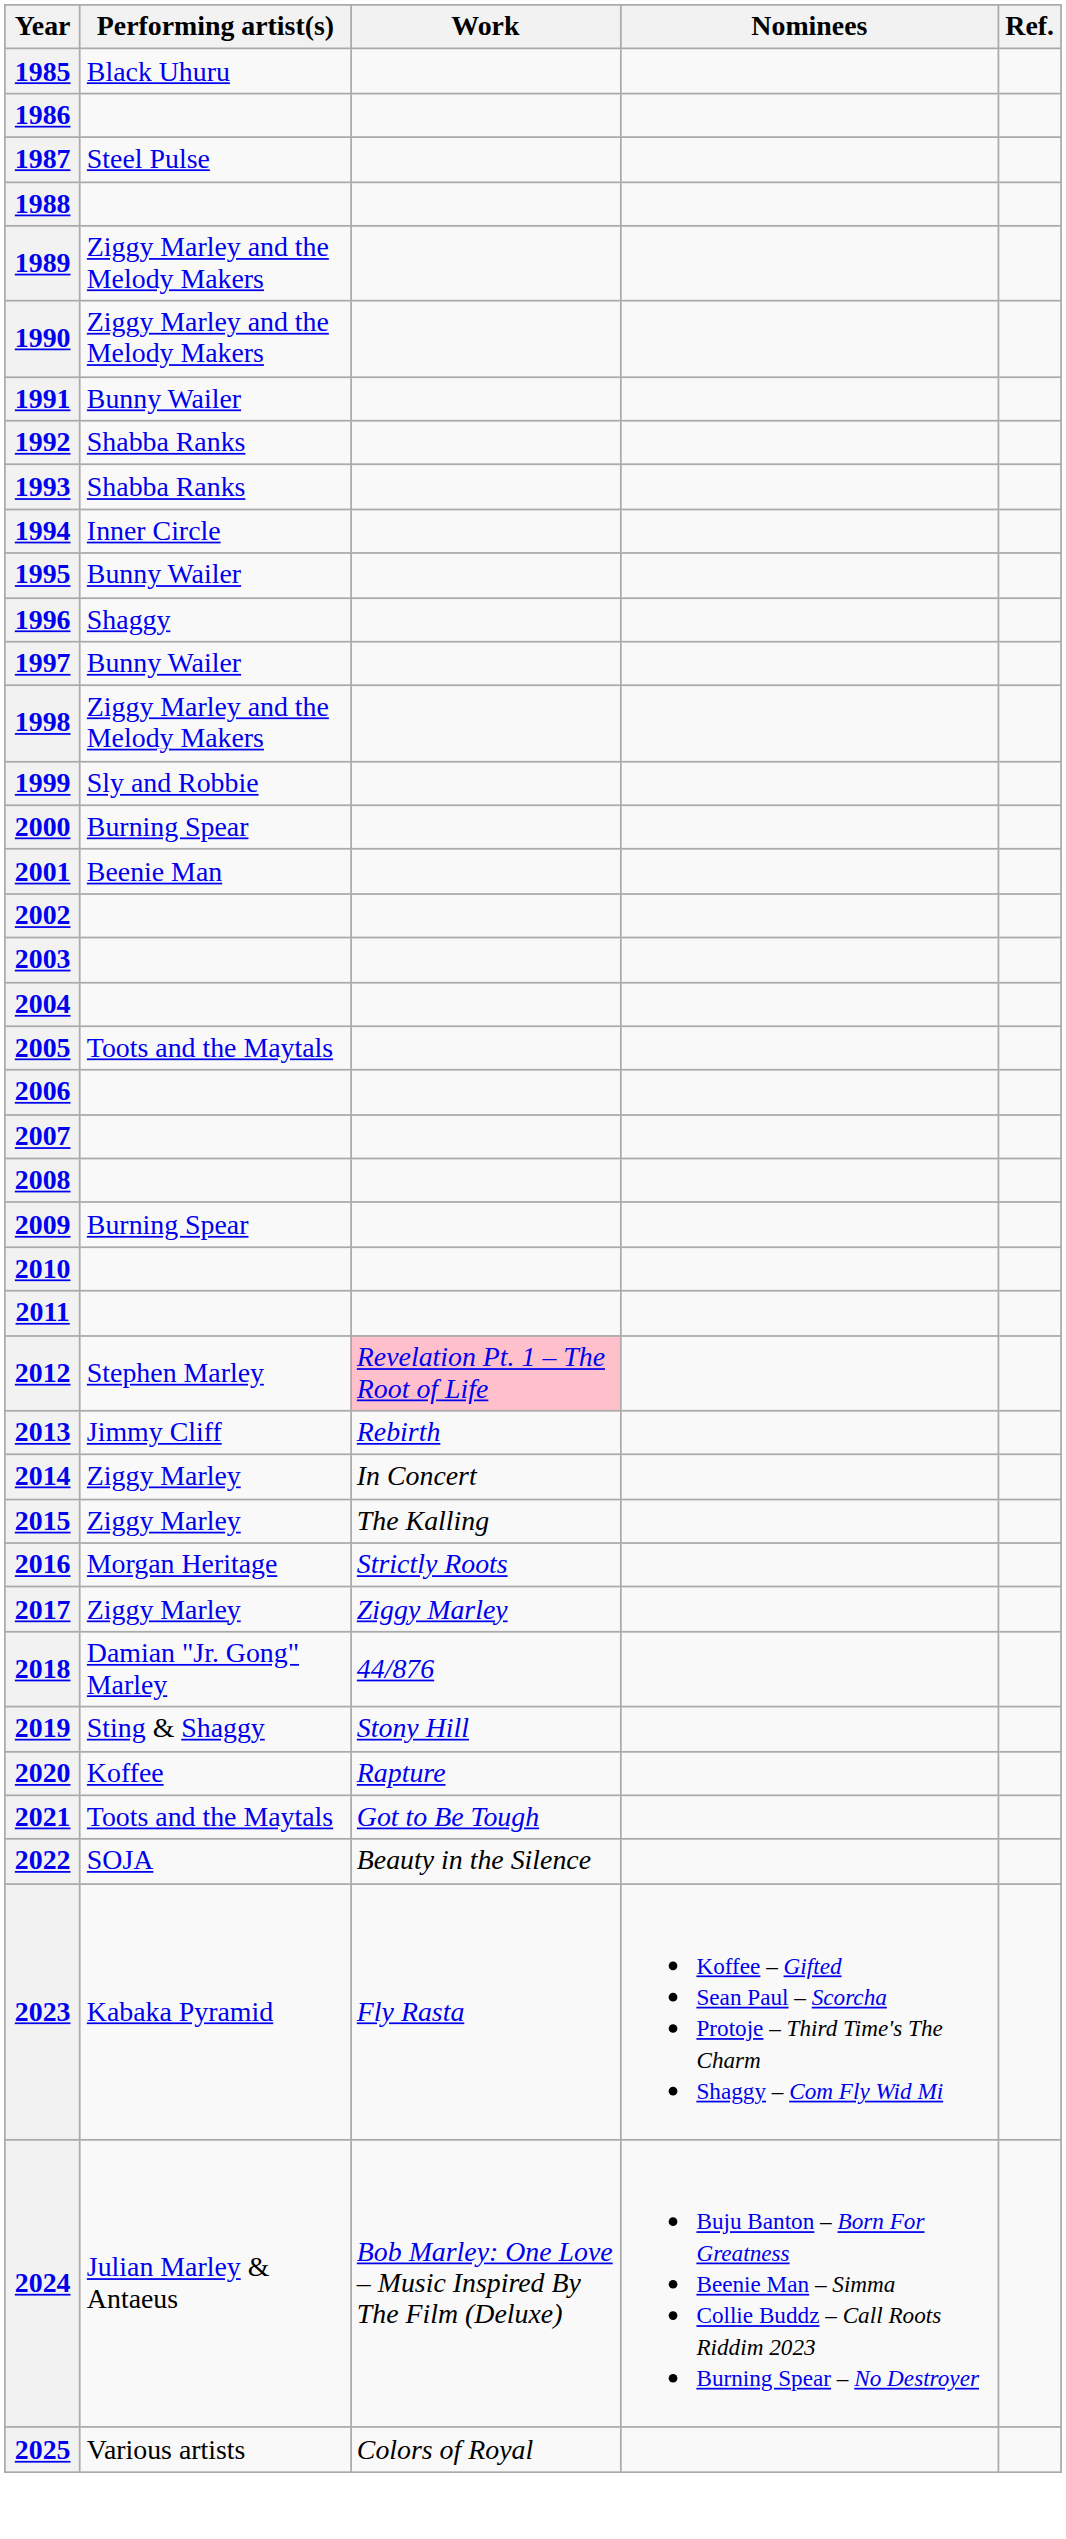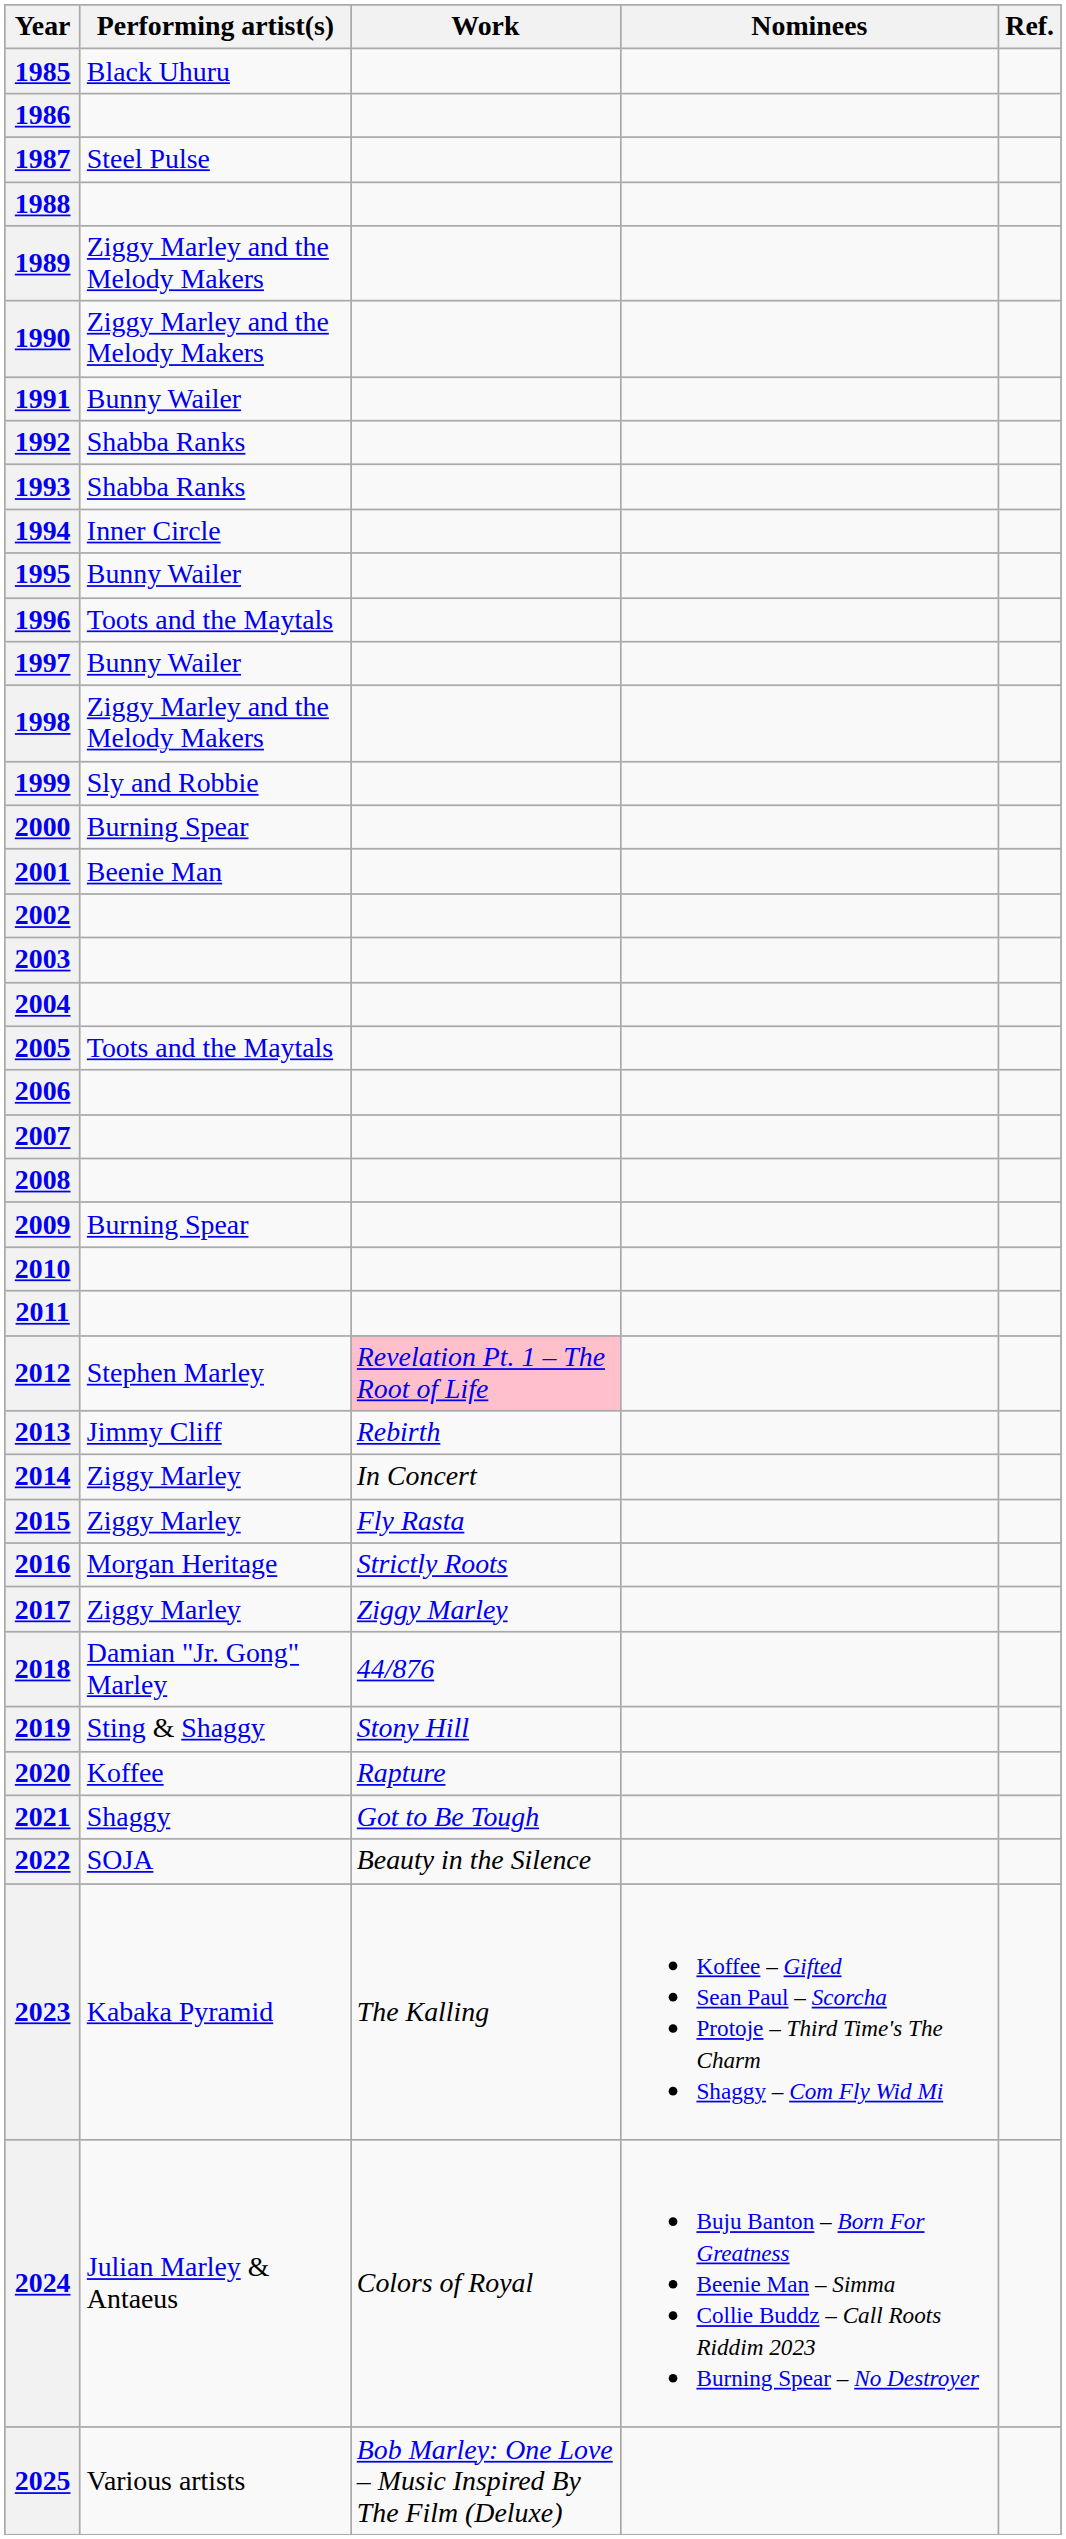 <table class="wikitable">
 <tr>
 <th width="7%">Year</th>
 <th width="25%">Performing artist(s)</th>
 <th width="25%">Work</th>
 <th width="35%" class=unsortable>Nominees</th>
 <th width="5%" class=unsortable>Ref.</th>
 </tr>
 <tr>
 <th scope="row" style="text-align:center;"><a href='#'>1985</a></th>
 <td><a href='#'>Black Uhuru</a></td>
 <td></td>
 <td></td>
 <td style="text-align:center;"></td>
 </tr>
 <tr>
 <th scope="row" style="text-align:center;"><a href='#'>1986</a></th>
 <td></td>
 <td></td>
 <td></td>
 <td style="text-align:center;"></td>
 </tr>
 <tr>
 <th scope="row" style="text-align:center;"><a href='#'>1987</a></th>
 <td><a href='#'>Steel Pulse</a></td>
 <td></td>
 <td></td>
 <td style="text-align:center;"></td>
 </tr>
 <tr>
 <th scope="row" style="text-align:center;"><a href='#'>1988</a></th>
 <td></td>
 <td></td>
 <td></td>
 <td style="text-align:center;"></td>
 </tr>
 <tr>
 <th scope="row" style="text-align:center;"><a href='#'>1989</a></th>
 <td><a href='#'>Ziggy Marley and the Melody Makers</a></td>
 <td></td>
 <td></td>
 <td style="text-align:center;"></td>
 </tr>
 <tr>
 <th scope="row" style="text-align:center;"><a href='#'>1990</a></th>
 <td><a href='#'>Ziggy Marley and the Melody Makers</a></td>
 <td></td>
 <td></td>
 <td style="text-align:center;"></td>
 </tr>
 <tr>
 <th scope="row" style="text-align:center;"><a href='#'>1991</a></th>
 <td><a href='#'>Bunny Wailer</a></td>
 <td></td>
 <td></td>
 <td style="text-align:center;"></td>
 </tr>
 <tr>
 <th scope="row" style="text-align:center;"><a href='#'>1992</a></th>
 <td><a href='#'>Shabba Ranks</a></td>
 <td></td>
 <td></td>
 <td style="text-align:center;"></td>
 </tr>
 <tr>
 <th scope="row" style="text-align:center;"><a href='#'>1993</a></th>
 <td><a href='#'>Shabba Ranks</a></td>
 <td></td>
 <td></td>
 <td style="text-align:center;"></td>
 </tr>
 <tr>
 <th scope="row" style="text-align:center;"><a href='#'>1994</a></th>
 <td><a href='#'>Inner Circle</a></td>
 <td></td>
 <td></td>
 <td style="text-align:center;"></td>
 </tr>
 <tr>
 <th scope="row" style="text-align:center;"><a href='#'>1995</a></th>
 <td><a href='#'>Bunny Wailer</a></td>
 <td></td>
 <td></td>
 <td style="text-align:center;"></td>
 </tr>
 <tr>
 <th scope="row" style="text-align:center;"><a href='#'>1996</a></th>
-<td><a href='#'>Shaggy</a></td>
+<td><a href='#'>Toots and the Maytals</a></td>
 <td></td>
 <td></td>
 <td style="text-align:center;"></td>
 </tr>
 <tr>
 <th scope="row" style="text-align:center;"><a href='#'>1997</a></th>
 <td><a href='#'>Bunny Wailer</a></td>
 <td></td>
 <td></td>
 <td style="text-align:center;"></td>
 </tr>
 <tr>
 <th scope="row" style="text-align:center;"><a href='#'>1998</a></th>
 <td><a href='#'>Ziggy Marley and the Melody Makers</a></td>
 <td></td>
 <td></td>
 <td style="text-align:center;"></td>
 </tr>
 <tr>
 <th scope="row" style="text-align:center;"><a href='#'>1999</a></th>
 <td><a href='#'>Sly and Robbie</a></td>
 <td></td>
 <td></td>
 <td style="text-align:center;"></td>
 </tr>
 <tr>
 <th scope="row" style="text-align:center;"><a href='#'>2000</a></th>
 <td><a href='#'>Burning Spear</a></td>
 <td></td>
 <td></td>
 <td style="text-align:center;"></td>
 </tr>
 <tr>
 <th scope="row" style="text-align:center;"><a href='#'>2001</a></th>
 <td><a href='#'>Beenie Man</a></td>
 <td></td>
 <td></td>
 <td style="text-align:center;"></td>
 </tr>
 <tr>
 <th scope="row" style="text-align:center;"><a href='#'>2002</a></th>
 <td></td>
 <td></td>
 <td></td>
 <td style="text-align:center;"></td>
 </tr>
 <tr>
 <th scope="row" style="text-align:center;"><a href='#'>2003</a></th>
 <td></td>
 <td></td>
 <td></td>
 <td style="text-align:center;"></td>
 </tr>
 <tr>
 <th scope="row" style="text-align:center;"><a href='#'>2004</a></th>
 <td></td>
 <td></td>
 <td></td>
 <td style="text-align:center;"></td>
 </tr>
 <tr>
 <th scope="row" style="text-align:center;"><a href='#'>2005</a></th>
 <td><a href='#'>Toots and the Maytals</a></td>
 <td></td>
 <td></td>
 <td style="text-align:center;"></td>
 </tr>
 <tr>
 <th scope="row" style="text-align:center;"><a href='#'>2006</a></th>
 <td></td>
 <td></td>
 <td></td>
 <td style="text-align:center;"></td>
 </tr>
 <tr>
 <th scope="row" style="text-align:center;"><a href='#'>2007</a></th>
 <td></td>
 <td></td>
 <td></td>
 <td style="text-align:center;"></td>
 </tr>
 <tr>
 <th scope="row" style="text-align:center;"><a href='#'>2008</a></th>
 <td></td>
 <td></td>
 <td></td>
 <td style="text-align:center;"></td>
 </tr>
 <tr>
 <th scope="row" style="text-align:center;"><a href='#'>2009</a></th>
 <td><a href='#'>Burning Spear</a></td>
 <td></td>
 <td></td>
 <td style="text-align:center;"></td>
 </tr>
 <tr>
 <th scope="row" style="text-align:center;"><a href='#'>2010</a></th>
 <td></td>
 <td></td>
 <td></td>
 <td style="text-align:center;"></td>
 </tr>
 <tr>
 <th scope="row" style="text-align:center;"><a href='#'>2011</a></th>
 <td></td>
 <td></td>
 <td></td>
 <td style="text-align:center;"></td>
 </tr>
 <tr>
 <th scope="row" style="text-align:center;"><a href='#'>2012</a></th>
 <td><a href='#'>Stephen Marley</a></td>
 <td style="background: pink;"><em><a href='#'>Revelation Pt. 1 – The Root of Life</a></em></td>
 <td></td>
 <td style="text-align:center;"></td>
 </tr>
 <tr>
 <th scope="row" style="text-align:center;"><a href='#'>2013</a></th>
 <td><a href='#'>Jimmy Cliff</a></td>
 <td><em><a href='#'>Rebirth</a></em></td>
 <td></td>
 <td style="text-align:center;"></td>
 </tr>
 <tr>
 <th scope="row" style="text-align:center;"><a href='#'>2014</a></th>
 <td><a href='#'>Ziggy Marley</a></td>
 <td><em>In Concert</em></td>
 <td></td>
 <td style="text-align:center;"></td>
 </tr>
 <tr>
 <th scope="row" style="text-align:center;"><a href='#'>2015</a></th>
 <td><a href='#'>Ziggy Marley</a></td>
-<td><em>The Kalling</em></td>
+<td><em><a href='#'>Fly Rasta</a></em></td>
 <td></td>
 <td style="text-align:center;"></td>
 </tr>
 <tr>
 <th scope="row" style="text-align:center;"><a href='#'>2016</a></th>
 <td><a href='#'>Morgan Heritage</a></td>
 <td><em><a href='#'>Strictly Roots</a></em></td>
 <td></td>
 <td style="text-align:center;"></td>
 </tr>
 <tr>
 <th scope="row" style="text-align:center;"><a href='#'>2017</a></th>
 <td><a href='#'>Ziggy Marley</a></td>
 <td><em><a href='#'>Ziggy Marley</a></em></td>
 <td></td>
 <td style="text-align:center;"></td>
 </tr>
 <tr>
 <th scope="row" style="text-align:center;"><a href='#'>2018</a></th>
 <td><a href='#'>Damian "Jr. Gong" Marley</a></td>
 <td><em><a href='#'>44/876</a></em></td>
 <td></td>
 <td style="text-align:center;"></td>
 </tr>
 <tr>
 <th scope="row" style="text-align:center;"><a href='#'>2019</a></th>
 <td><a href='#'>Sting</a> & <a href='#'>Shaggy</a></td>
 <td><em><a href='#'>Stony Hill</a></em></td>
 <td></td>
 <td style="text-align:center;"></td>
 </tr>
 <tr>
 <th scope="row" style="text-align:center;"><a href='#'>2020</a></th>
 <td><a href='#'>Koffee</a></td>
 <td><em><a href='#'>Rapture</a></em></td>
 <td></td>
 <td style="text-align:center;"></td>
 </tr>
 <tr>
 <th scope="row" style="text-align:center;"><a href='#'>2021</a></th>
-<td><a href='#'>Toots and the Maytals</a></td>
+<td><a href='#'>Shaggy</a></td>
 <td><em><a href='#'>Got to Be Tough</a></em></td>
 <td></td>
 <td style="text-align:center;"></td>
 </tr>
 <tr>
 <th><a href='#'>2022</a></th>
 <td><a href='#'>SOJA</a></td>
 <td><em>Beauty in the Silence</em></td>
 <td></td>
 <td></td>
 </tr>
 <tr>
 <th><a href='#'>2023</a></th>
 <td><a href='#'>Kabaka Pyramid</a></td>
-<td><em><a href='#'>Fly Rasta</a></em></td>
+<td><em>The Kalling</em></td>
 <td><br><ul><li><small><a href='#'>Koffee</a> – <em><a href='#'>Gifted</a></em></small></li><li><small><a href='#'>Sean Paul</a> – <em><a href='#'>Scorcha</a></em></small></li><li><small><a href='#'>Protoje</a> – <em>Third Time's The Charm</em></small></li><li><small><a href='#'>Shaggy</a> – <em><a href='#'>Com Fly Wid Mi</a></em></small></li></ul></td>
 <td></td>
 </tr>
 <tr>
 <th><a href='#'>2024</a></th>
 <td><a href='#'>Julian Marley</a> & Antaeus</td>
-<td><em><a href='#'>Bob Marley: One Love</a> – Music Inspired By The Film (Deluxe)</em></td>
+<td><em>Colors of Royal</em></td>
 <td><br><ul><li><small><a href='#'>Buju Banton</a> – <em><a href='#'>Born For Greatness</a></em></small></li><li><small><a href='#'>Beenie Man</a> –  <em>Simma</em></small></li><li><small><a href='#'>Collie Buddz</a> – <em>Call Roots Riddim 2023</em></small></li><li><small><a href='#'>Burning Spear</a> – <em><a href='#'>No Destroyer</a></em></small></li></ul></td>
 <td></td>
 </tr>
 <tr>
 <th><a href='#'>2025</a></th>
 <td>Various artists</td>
-<td><em>Colors of Royal</em></td>
+<td><em><a href='#'>Bob Marley: One Love</a> – Music Inspired By The Film (Deluxe)</em></td>
 <td></td>
 <td></td>
 </tr>
 </table>
